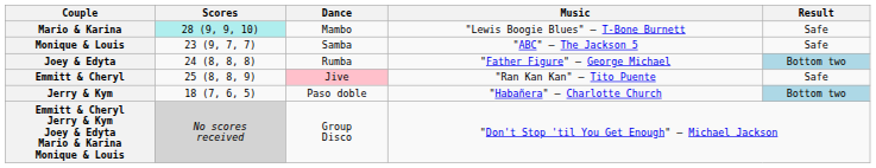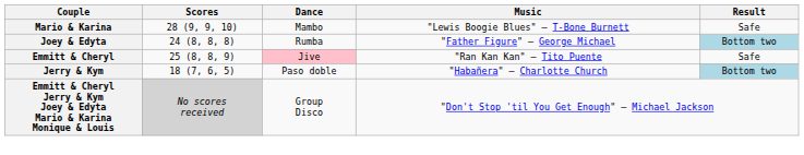 <table class="wikitable sortable" style="text-align:center; width:90%">
 <tr>
 <th scope="col">Couple</th>
 <th scope="col">Scores</th>
 <th scope="col" class="unsortable">Dance</th>
 <th scope="col" class="unsortable">Music</th>
 <th scope="col" class="unsortable">Result</th>
 </tr>
 <tr>
 <th scope="row">Mario & Karina</th>
-<td style="background: paleturquoise;">28 (9, 9, 10)</td>
+<td>28 (9, 9, 10)</td>
 <td>Mambo</td>
 <td>"Lewis Boogie Blues" — <a href='#'>T-Bone Burnett</a></td>
-<td>Safe</td>
-</tr>
-<tr>
-<th scope="row">Monique & Louis</th>
-<td>23 (9, 7, 7)</td>
-<td>Samba</td>
-<td>"<a href='#'>ABC</a>" — <a href='#'>The Jackson 5</a></td>
 <td>Safe</td>
 </tr>
 <tr>
 <th scope="row">Joey & Edyta</th>
 <td>24 (8, 8, 8)</td>
 <td>Rumba</td>
 <td>"<a href='#'>Father Figure</a>" — <a href='#'>George Michael</a></td>
 <td bgcolor=lightblue>Bottom two</td>
 </tr>
 <tr>
 <th scope="row">Emmitt & Cheryl</th>
 <td>25 (8, 8, 9)</td>
 <td style="background: pink;">Jive</td>
 <td>"Ran Kan Kan" — <a href='#'>Tito Puente</a></td>
 <td>Safe</td>
 </tr>
 <tr>
 <th scope="row">Jerry & Kym</th>
 <td>18 (7, 6, 5)</td>
 <td>Paso doble</td>
 <td>"<a href='#'>Habañera</a>" — <a href='#'>Charlotte Church</a></td>
 <td bgcolor=lightblue>Bottom two</td>
 </tr>
 <tr>
 <th scope="row">Emmitt & Cheryl<br>Jerry & Kym<br>Joey & Edyta<br>Mario & Karina<br>Monique & Louis</th>
 <td bgcolor=lightgray><em>No scores<br>received</em></td>
 <td>Group<br>Disco</td>
 <td colspan="2">"<a href='#'>Don't Stop 'til You Get Enough</a>" — <a href='#'>Michael Jackson</a></td>
 </tr>
 </table>
